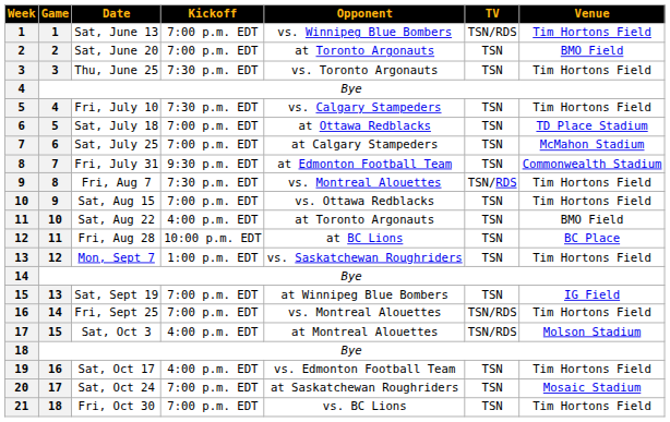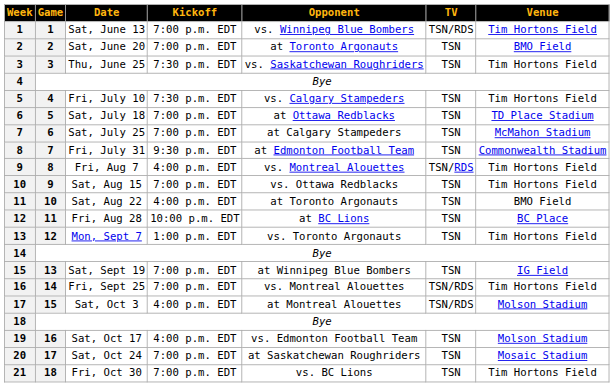 <table class="wikitable" style="font-size: 95%;">
 <tr>
 <th style="background:black;color:#FFB60F;">Week</th>
 <th style="background:black;color:#FFB60F;">Game</th>
 <th style="background:black;color:#FFB60F;">Date</th>
 <th style="background:black;color:#FFB60F;">Kickoff</th>
 <th style="background:black;color:#FFB60F;">Opponent</th>
 <th style="background:black;color:#FFB60F;">TV</th>
 <th style="background:black;color:#FFB60F;">Venue</th>
 </tr>
 <tr align="center"= bgcolor="ffffff">
 <th align="center"><strong>1</strong></th>
 <th align="center"><strong>1</strong></th>
 <td align="center">Sat, June 13</td>
 <td align="center">7:00 p.m. EDT</td>
 <td align="center">vs. <a href='#'>Winnipeg Blue Bombers</a></td>
 <td align="center">TSN/RDS</td>
 <td align="center"><a href='#'>Tim Hortons Field</a></td>
 </tr>
 <tr align="center"= bgcolor="ffffff">
 <th align="center"><strong>2</strong></th>
 <th align="center"><strong>2</strong></th>
 <td align="center">Sat, June 20</td>
 <td align="center">7:00 p.m. EDT</td>
 <td align="center">at <a href='#'>Toronto Argonauts</a></td>
 <td align="center">TSN</td>
 <td align="center"><a href='#'>BMO Field</a></td>
 </tr>
 <tr align="center"= bgcolor="ffffff">
 <th align="center"><strong>3</strong></th>
 <th align="center"><strong>3</strong></th>
 <td align="center">Thu, June 25</td>
 <td align="center">7:30 p.m. EDT</td>
-<td align="center">vs. Toronto Argonauts</td>
+<td align="center">vs. <a href='#'>Saskatchewan Roughriders</a></td>
 <td align="center">TSN</td>
 <td align="center">Tim Hortons Field</td>
 </tr>
 <tr align="center"= bgcolor="ffffff">
 <th align="center"><strong>4</strong></th>
 <td colspan=10 align="center" valign="middle"><em>Bye</em></td>
 </tr>
 <tr align="center"= bgcolor="ffffff">
 <th align="center"><strong>5</strong></th>
 <th align="center"><strong>4</strong></th>
 <td align="center">Fri, July 10</td>
 <td align="center">7:30 p.m. EDT</td>
 <td align="center">vs. <a href='#'>Calgary Stampeders</a></td>
 <td align="center">TSN</td>
 <td align="center">Tim Hortons Field</td>
 </tr>
 <tr align="center"= bgcolor="ffffff">
 <th align="center"><strong>6</strong></th>
 <th align="center"><strong>5</strong></th>
 <td align="center">Sat, July 18</td>
 <td align="center">7:00 p.m. EDT</td>
 <td align="center">at <a href='#'>Ottawa Redblacks</a></td>
 <td align="center">TSN</td>
 <td align="center"><a href='#'>TD Place Stadium</a></td>
 </tr>
 <tr align="center"= bgcolor="ffffff">
 <th align="center"><strong>7</strong></th>
 <th align="center"><strong>6</strong></th>
 <td align="center">Sat, July 25</td>
 <td align="center">7:00 p.m. EDT</td>
 <td align="center">at Calgary Stampeders</td>
 <td align="center">TSN</td>
 <td align="center"><a href='#'>McMahon Stadium</a></td>
 </tr>
 <tr align="center"= bgcolor="ffffff">
 <th align="center"><strong>8</strong></th>
 <th align="center"><strong>7</strong></th>
 <td align="center">Fri, July 31</td>
 <td align="center">9:30 p.m. EDT</td>
 <td align="center">at <a href='#'>Edmonton Football Team</a></td>
 <td align="center">TSN</td>
 <td align="center"><a href='#'>Commonwealth Stadium</a></td>
 </tr>
 <tr align="center"= bgcolor="ffffff">
 <th align="center"><strong>9</strong></th>
 <th align="center"><strong>8</strong></th>
 <td align="center">Fri, Aug 7</td>
-<td align="center">7:30 p.m. EDT</td>
+<td align="center">4:00 p.m. EDT</td>
 <td align="center">vs. <a href='#'>Montreal Alouettes</a></td>
 <td align="center">TSN/<a href='#'>RDS</a></td>
 <td align="center">Tim Hortons Field</td>
 </tr>
 <tr align="center"= bgcolor="ffffff">
 <th align="center"><strong>10</strong></th>
 <th align="center"><strong>9</strong></th>
 <td align="center">Sat, Aug 15</td>
 <td align="center">7:00 p.m. EDT</td>
 <td align="center">vs. Ottawa Redblacks</td>
 <td align="center">TSN</td>
 <td align="center">Tim Hortons Field</td>
 </tr>
 <tr align="center"= bgcolor="ffffff">
 <th align="center"><strong>11</strong></th>
 <th align="center"><strong>10</strong></th>
 <td align="center">Sat, Aug 22</td>
 <td align="center">4:00 p.m. EDT</td>
 <td align="center">at Toronto Argonauts</td>
 <td align="center">TSN</td>
 <td align="center">BMO Field</td>
 </tr>
 <tr align="center"= bgcolor="ffffff">
 <th align="center"><strong>12</strong></th>
 <th align="center"><strong>11</strong></th>
 <td align="center">Fri, Aug 28</td>
 <td align="center">10:00 p.m. EDT</td>
 <td align="center">at <a href='#'>BC Lions</a></td>
 <td align="center">TSN</td>
 <td align="center"><a href='#'>BC Place</a></td>
 </tr>
 <tr align="center"= bgcolor="ffffff">
 <th align="center"><strong>13</strong></th>
 <th align="center"><strong>12</strong></th>
 <td align="center"><a href='#'>Mon, Sept 7</a></td>
 <td align="center">1:00 p.m. EDT</td>
-<td align="center">vs. <a href='#'>Saskatchewan Roughriders</a></td>
+<td align="center">vs. Toronto Argonauts</td>
 <td align="center">TSN</td>
 <td align="center">Tim Hortons Field</td>
 </tr>
 <tr align="center"= bgcolor="ffffff">
 <th align="center"><strong>14</strong></th>
 <td colspan=10 align="center" valign="middle"><em>Bye</em></td>
 </tr>
 <tr align="center"= bgcolor="ffffff">
 <th align="center"><strong>15</strong></th>
 <th align="center"><strong>13</strong></th>
 <td align="center">Sat, Sept 19</td>
 <td align="center">7:00 p.m. EDT</td>
 <td align="center">at Winnipeg Blue Bombers</td>
 <td align="center">TSN</td>
 <td align="center"><a href='#'>IG Field</a></td>
 </tr>
 <tr align="center"= bgcolor="ffffff">
 <th align="center"><strong>16</strong></th>
 <th align="center"><strong>14</strong></th>
 <td align="center">Fri, Sept 25</td>
 <td align="center">7:00 p.m. EDT</td>
 <td align="center">vs. Montreal Alouettes</td>
 <td align="center">TSN/RDS</td>
 <td align="center">Tim Hortons Field</td>
 </tr>
 <tr align="center"= bgcolor="ffffff">
 <th align="center"><strong>17</strong></th>
 <th align="center"><strong>15</strong></th>
 <td align="center">Sat, Oct 3</td>
 <td align="center">4:00 p.m. EDT</td>
 <td align="center">at Montreal Alouettes</td>
 <td align="center">TSN/RDS</td>
 <td align="center"><a href='#'>Molson Stadium</a></td>
 </tr>
 <tr align="center"= bgcolor="ffffff">
 <th align="center"><strong>18</strong></th>
 <td colspan=10 align="center" valign="middle"><em>Bye</em></td>
 </tr>
 <tr align="center"= bgcolor="ffffff">
 <th align="center"><strong>19</strong></th>
 <th align="center"><strong>16</strong></th>
 <td align="center">Sat, Oct 17</td>
 <td align="center">4:00 p.m. EDT</td>
 <td align="center">vs. Edmonton Football Team</td>
 <td align="center">TSN</td>
-<td align="center">Tim Hortons Field</td>
+<td align="center"><a href='#'>Molson Stadium</a></td>
 </tr>
 <tr align="center"= bgcolor="ffffff">
 <th align="center"><strong>20</strong></th>
 <th align="center"><strong>17</strong></th>
 <td align="center">Sat, Oct 24</td>
 <td align="center">7:00 p.m. EDT</td>
 <td align="center">at Saskatchewan Roughriders</td>
 <td align="center">TSN</td>
 <td align="center"><a href='#'>Mosaic Stadium</a></td>
 </tr>
 <tr align="center"= bgcolor="ffffff">
 <th align="center"><strong>21</strong></th>
 <th align="center"><strong>18</strong></th>
 <td align="center">Fri, Oct 30</td>
 <td align="center">7:00 p.m. EDT</td>
 <td align="center">vs. BC Lions</td>
 <td align="center">TSN</td>
 <td align="center">Tim Hortons Field</td>
 </tr>
 </table>
